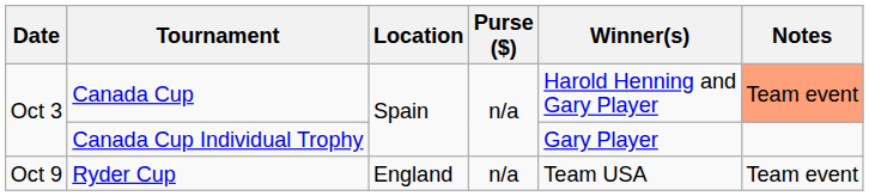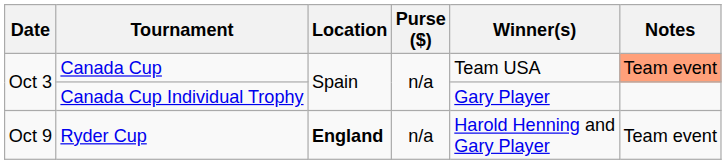 <table class="wikitable" style="font-size:95%">
 <tr>
 <th>Date</th>
 <th>Tournament</th>
 <th>Location</th>
 <th>Purse<br>($)</th>
 <th>Winner(s)</th>
 <th>Notes</th>
 </tr>
 <tr>
 <td rowspan=2>Oct 3</td>
 <td><a href='#'>Canada Cup</a></td>
 <td rowspan=2>Spain</td>
 <td rowspan=2 align=center>n/a</td>
-<td> <a href='#'>Harold Henning</a> and<br> <a href='#'>Gary Player</a></td>
+<td> Team USA</td>
 <td style="background: lightsalmon;">Team event</td>
 </tr>
 <tr>
 <td><a href='#'>Canada Cup Individual Trophy</a></td>
 <td> <a href='#'>Gary Player</a></td>
 <td></td>
 </tr>
 <tr>
 <td>Oct 9</td>
 <td><a href='#'>Ryder Cup</a></td>
-<td>England</td>
+<td><strong>England</strong></td>
 <td align=center>n/a</td>
-<td> Team USA</td>
+<td> <a href='#'>Harold Henning</a> and<br> <a href='#'>Gary Player</a></td>
 <td>Team event</td>
 </tr>
 </table>
